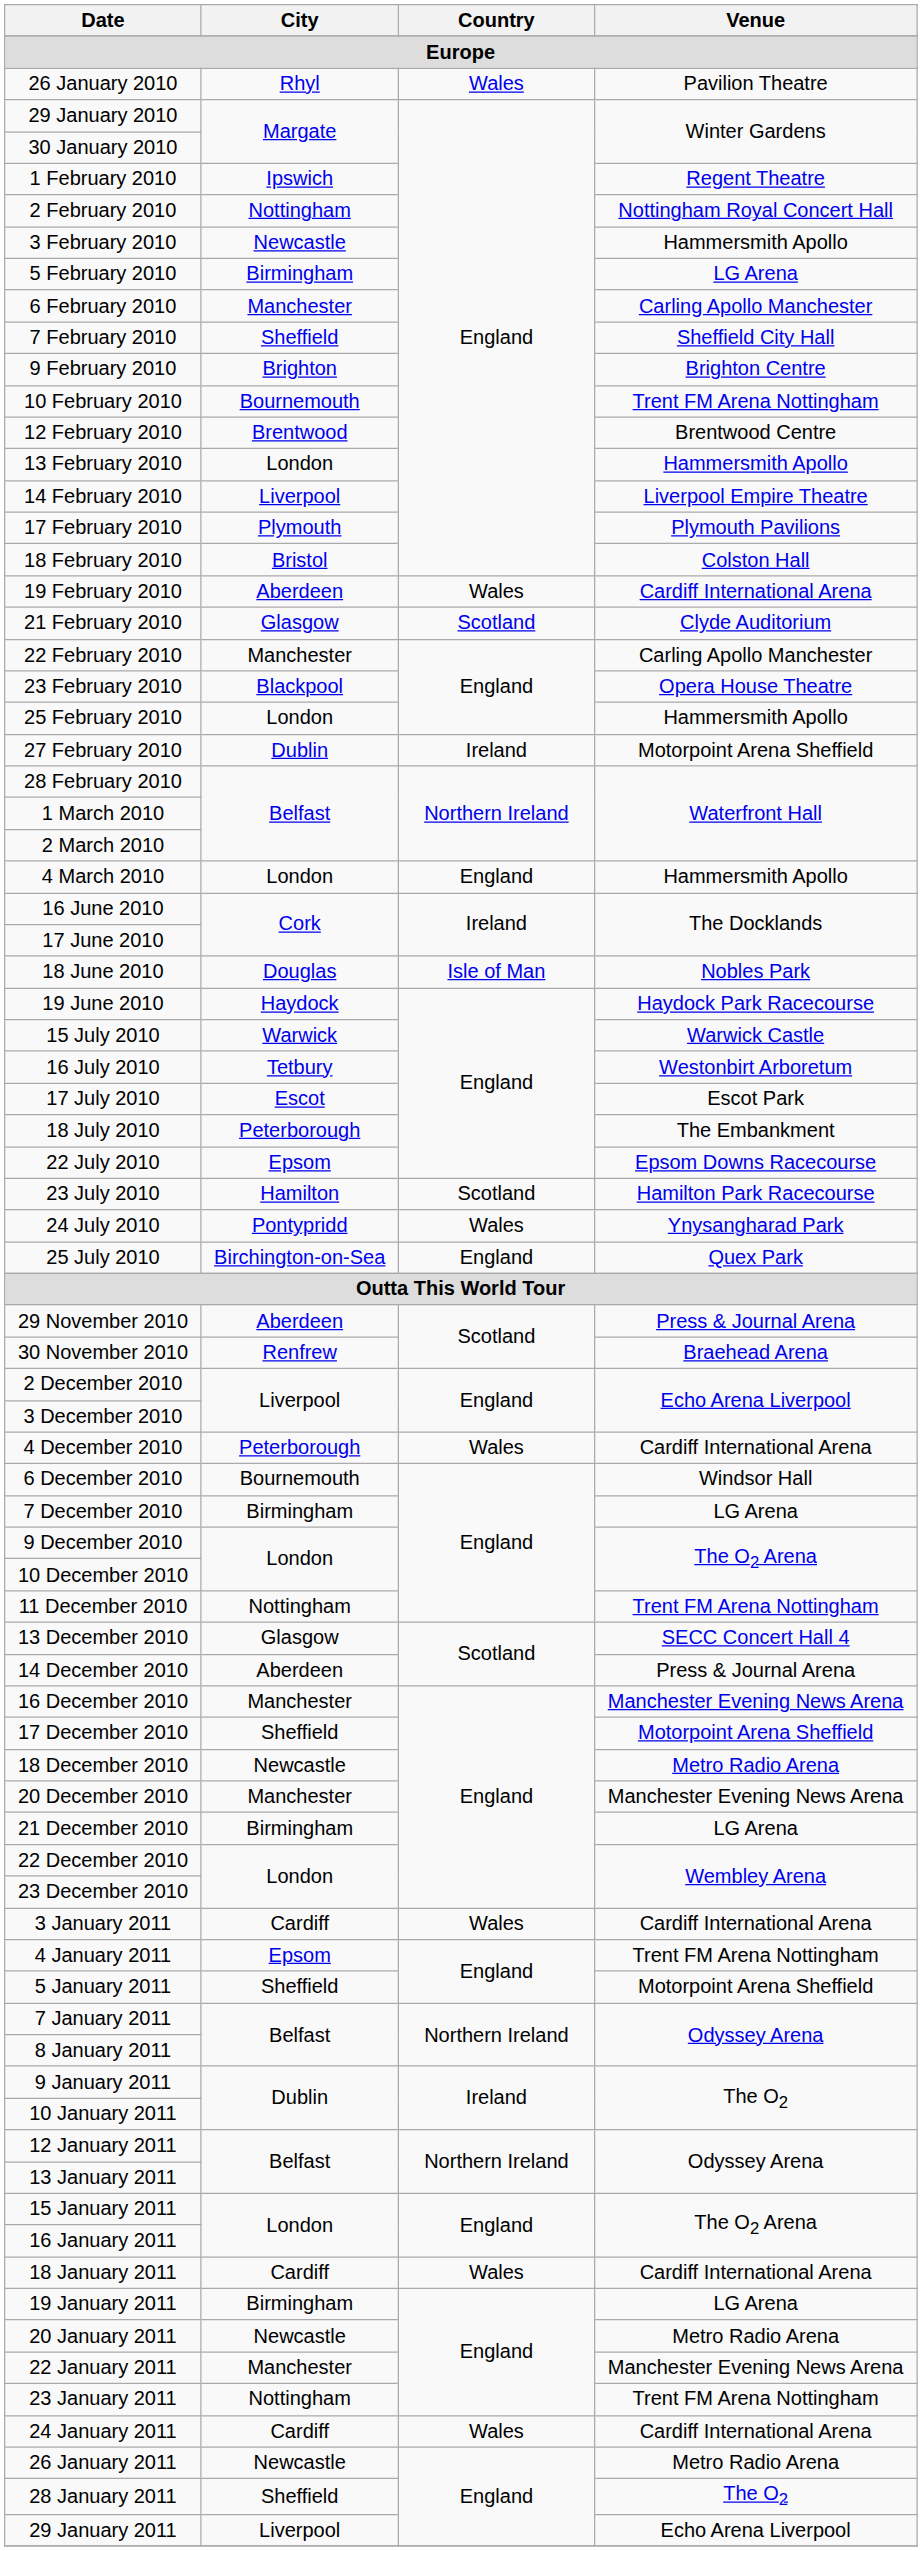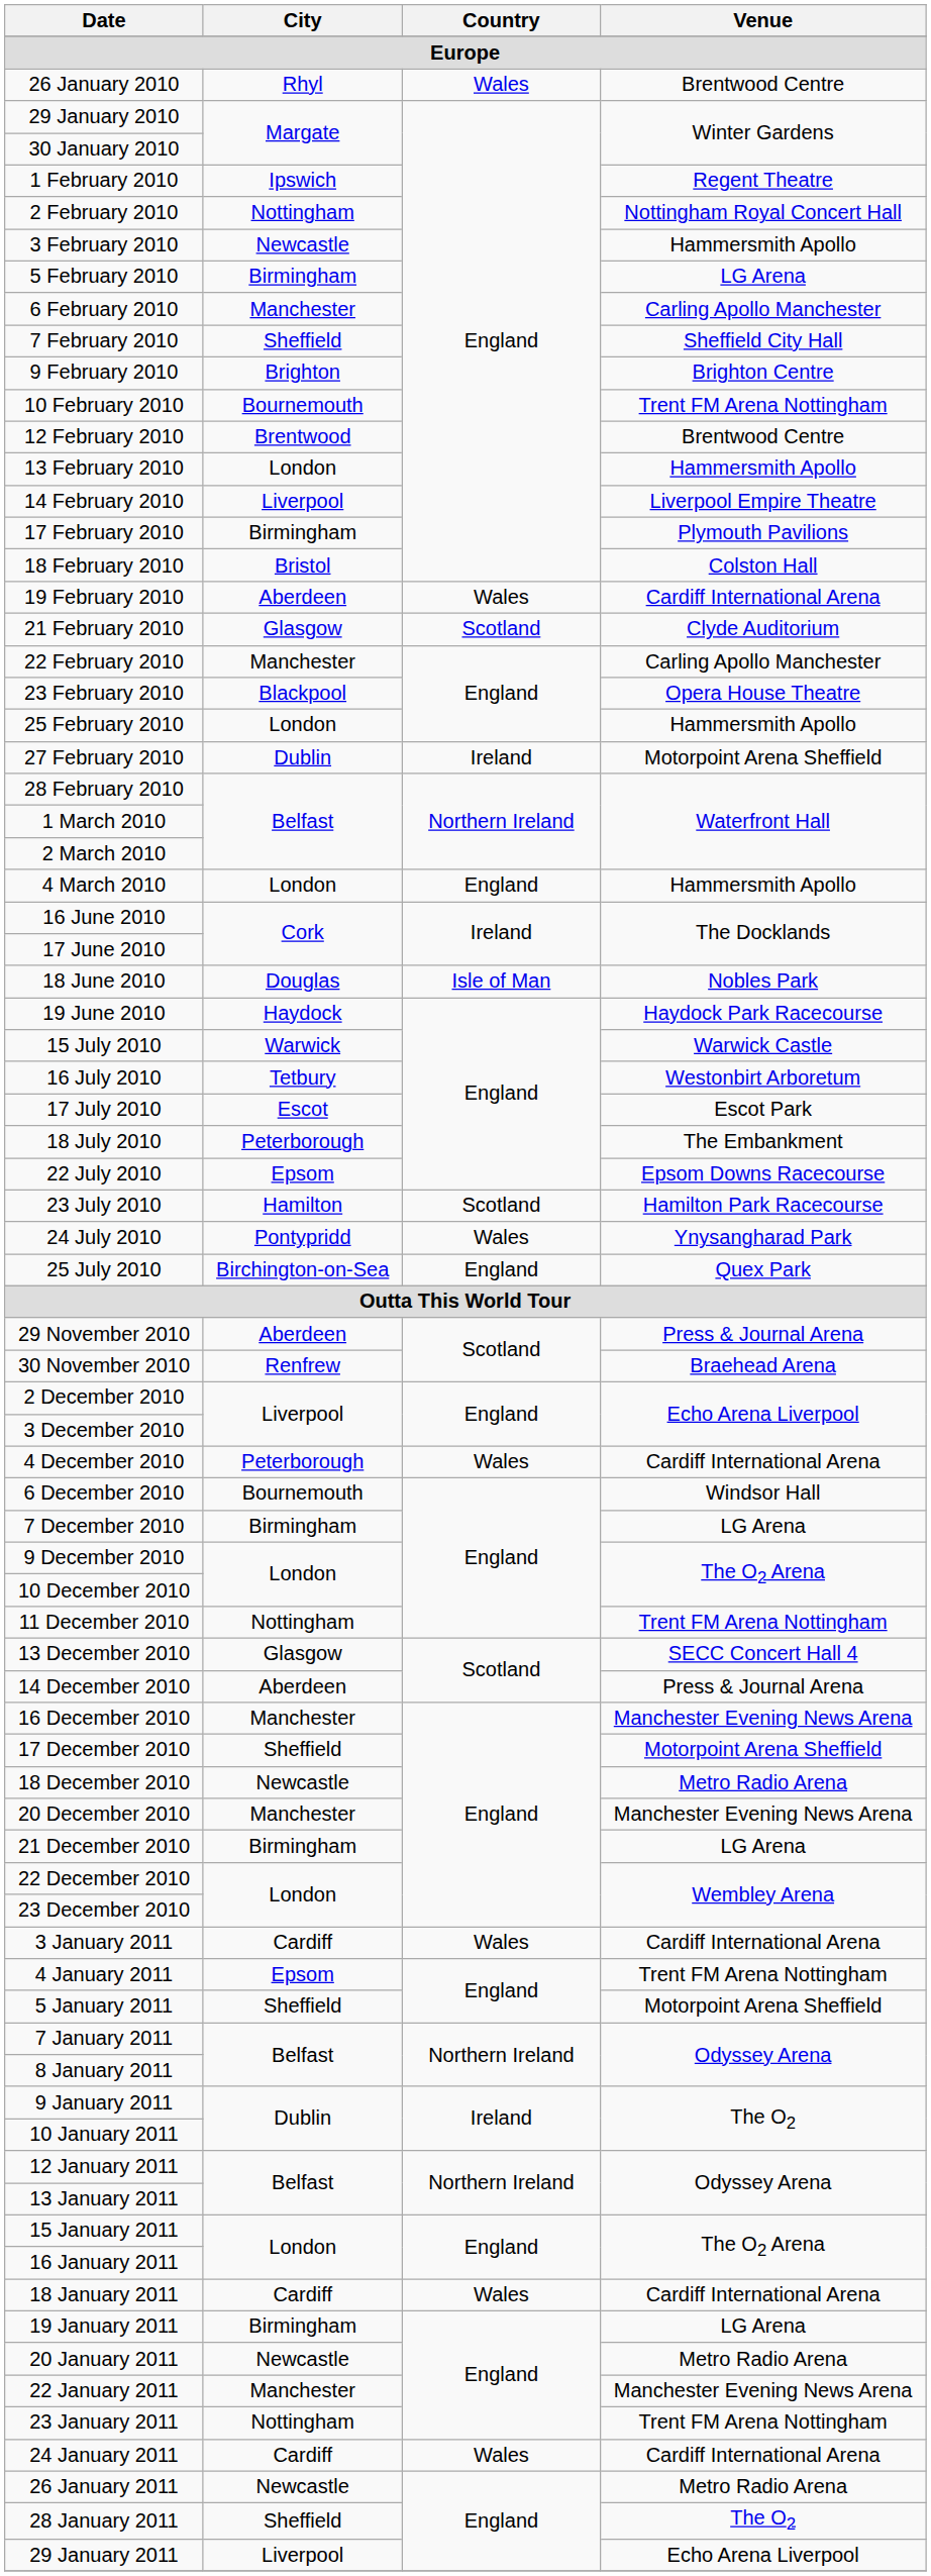 <table class="wikitable" style="text-align:center">
 <tr>
 <th style="width:150px;">Date</th>
 <th style="width:150px;">City</th>
 <th style="width:150px;">Country</th>
 <th style="width:250px;">Venue</th>
 </tr>
 <tr>
 </tr>
 <tr style="background:#ddd;">
 <td colspan="4"><strong>Europe</strong></td>
 </tr>
 <tr>
 <td>26 January 2010</td>
 <td><a href='#'>Rhyl</a></td>
 <td><a href='#'>Wales</a></td>
-<td>Pavilion Theatre</td>
+<td>Brentwood Centre</td>
 </tr>
 <tr>
 <td>29 January 2010</td>
 <td rowspan="2"><a href='#'>Margate</a></td>
 <td rowspan="15">England</td>
 <td rowspan="2">Winter Gardens</td>
 </tr>
 <tr>
 <td>30 January 2010</td>
 </tr>
 <tr>
 <td>1 February 2010</td>
 <td><a href='#'>Ipswich</a></td>
 <td><a href='#'>Regent Theatre</a></td>
 </tr>
 <tr>
 <td>2 February 2010</td>
 <td><a href='#'>Nottingham</a></td>
 <td><a href='#'>Nottingham Royal Concert Hall</a></td>
 </tr>
 <tr>
 <td>3 February 2010</td>
 <td><a href='#'>Newcastle</a></td>
 <td>Hammersmith Apollo</td>
 </tr>
 <tr>
 <td>5 February 2010</td>
 <td><a href='#'>Birmingham</a></td>
 <td><a href='#'>LG Arena</a></td>
 </tr>
 <tr>
 <td>6 February 2010</td>
 <td><a href='#'>Manchester</a></td>
 <td><a href='#'>Carling Apollo Manchester</a></td>
 </tr>
 <tr>
 <td>7 February 2010</td>
 <td><a href='#'>Sheffield</a></td>
 <td><a href='#'>Sheffield City Hall</a></td>
 </tr>
 <tr>
 <td>9 February 2010</td>
 <td><a href='#'>Brighton</a></td>
 <td><a href='#'>Brighton Centre</a></td>
 </tr>
 <tr>
 <td>10 February 2010</td>
 <td><a href='#'>Bournemouth</a></td>
 <td><a href='#'>Trent FM Arena Nottingham</a></td>
 </tr>
 <tr>
 <td>12 February 2010</td>
 <td><a href='#'>Brentwood</a></td>
 <td>Brentwood Centre</td>
 </tr>
 <tr>
 <td>13 February 2010</td>
 <td>London</td>
 <td><a href='#'>Hammersmith Apollo</a></td>
 </tr>
 <tr>
 <td>14 February 2010</td>
 <td><a href='#'>Liverpool</a></td>
 <td><a href='#'>Liverpool Empire Theatre</a></td>
 </tr>
 <tr>
 <td>17 February 2010</td>
-<td><a href='#'>Plymouth</a></td>
+<td>Birmingham</td>
 <td><a href='#'>Plymouth Pavilions</a></td>
 </tr>
 <tr>
 <td>18 February 2010</td>
 <td><a href='#'>Bristol</a></td>
 <td><a href='#'>Colston Hall</a></td>
 </tr>
 <tr>
 <td>19 February 2010</td>
 <td><a href='#'>Aberdeen</a></td>
 <td>Wales</td>
 <td><a href='#'>Cardiff International Arena</a></td>
 </tr>
 <tr>
 <td>21 February 2010</td>
 <td><a href='#'>Glasgow</a></td>
 <td><a href='#'>Scotland</a></td>
 <td><a href='#'>Clyde Auditorium</a></td>
 </tr>
 <tr>
 <td>22 February 2010</td>
 <td>Manchester</td>
 <td rowspan="3">England</td>
 <td>Carling Apollo Manchester</td>
 </tr>
 <tr>
 <td>23 February 2010</td>
 <td><a href='#'>Blackpool</a></td>
 <td><a href='#'>Opera House Theatre</a></td>
 </tr>
 <tr>
 <td>25 February 2010</td>
 <td>London</td>
 <td>Hammersmith Apollo</td>
 </tr>
 <tr>
 <td>27 February 2010</td>
 <td><a href='#'>Dublin</a></td>
 <td>Ireland</td>
 <td>Motorpoint Arena Sheffield</td>
 </tr>
 <tr>
 <td>28 February 2010</td>
 <td rowspan="3"><a href='#'>Belfast</a></td>
 <td rowspan="3"><a href='#'>Northern Ireland</a></td>
 <td rowspan="3"><a href='#'>Waterfront Hall</a></td>
 </tr>
 <tr>
 <td>1 March 2010</td>
 </tr>
 <tr>
 <td>2 March 2010</td>
 </tr>
 <tr>
 <td>4 March 2010</td>
 <td>London</td>
 <td>England</td>
 <td>Hammersmith Apollo</td>
 </tr>
 <tr>
 <td>16 June 2010</td>
 <td rowspan="2"><a href='#'>Cork</a></td>
 <td rowspan="2">Ireland</td>
 <td rowspan="2">The Docklands</td>
 </tr>
 <tr>
 <td>17 June 2010</td>
 </tr>
 <tr>
 <td>18 June 2010</td>
 <td><a href='#'>Douglas</a></td>
 <td><a href='#'>Isle of Man</a></td>
 <td><a href='#'>Nobles Park</a></td>
 </tr>
 <tr>
 <td>19 June 2010</td>
 <td><a href='#'>Haydock</a></td>
 <td rowspan="6">England</td>
 <td><a href='#'>Haydock Park Racecourse</a></td>
 </tr>
 <tr>
 <td>15 July 2010</td>
 <td><a href='#'>Warwick</a></td>
 <td><a href='#'>Warwick Castle</a></td>
 </tr>
 <tr>
 <td>16 July 2010</td>
 <td><a href='#'>Tetbury</a></td>
 <td><a href='#'>Westonbirt Arboretum</a></td>
 </tr>
 <tr>
 <td>17 July 2010</td>
 <td><a href='#'>Escot</a></td>
 <td>Escot Park</td>
 </tr>
 <tr>
 <td>18 July 2010</td>
 <td><a href='#'>Peterborough</a></td>
 <td>The Embankment</td>
 </tr>
 <tr>
 <td>22 July 2010</td>
 <td><a href='#'>Epsom</a></td>
 <td><a href='#'>Epsom Downs Racecourse</a></td>
 </tr>
 <tr>
 <td>23 July 2010</td>
 <td><a href='#'>Hamilton</a></td>
 <td>Scotland</td>
 <td><a href='#'>Hamilton Park Racecourse</a></td>
 </tr>
 <tr>
 <td>24 July 2010</td>
 <td><a href='#'>Pontypridd</a></td>
 <td>Wales</td>
 <td><a href='#'>Ynysangharad Park</a></td>
 </tr>
 <tr>
 <td>25 July 2010</td>
 <td><a href='#'>Birchington-on-Sea</a></td>
 <td>England</td>
 <td><a href='#'>Quex Park</a></td>
 </tr>
 <tr>
 </tr>
 <tr style="background:#ddd;">
 <td colspan="4"><strong>Outta This World Tour</strong></td>
 </tr>
 <tr>
 <td>29 November 2010</td>
 <td><a href='#'>Aberdeen</a></td>
 <td rowspan="2">Scotland</td>
 <td><a href='#'>Press & Journal Arena</a></td>
 </tr>
 <tr>
 <td>30 November 2010</td>
 <td><a href='#'>Renfrew</a></td>
 <td><a href='#'>Braehead Arena</a></td>
 </tr>
 <tr>
 <td>2 December 2010</td>
 <td rowspan="2">Liverpool</td>
 <td rowspan="2">England</td>
 <td rowspan="2"><a href='#'>Echo Arena Liverpool</a></td>
 </tr>
 <tr>
 <td>3 December 2010</td>
 </tr>
 <tr>
 <td>4 December 2010</td>
 <td><a href='#'>Peterborough</a></td>
 <td>Wales</td>
 <td>Cardiff International Arena</td>
 </tr>
 <tr>
 <td>6 December 2010</td>
 <td>Bournemouth</td>
 <td rowspan="5">England</td>
 <td>Windsor Hall</td>
 </tr>
 <tr>
 <td>7 December 2010</td>
 <td>Birmingham</td>
 <td>LG Arena</td>
 </tr>
 <tr>
 <td>9 December 2010</td>
 <td rowspan="2">London</td>
 <td rowspan="2"><a href='#'>The O<sub>2</sub> Arena</a></td>
 </tr>
 <tr>
 <td>10 December 2010</td>
 </tr>
 <tr>
 <td>11 December 2010</td>
 <td>Nottingham</td>
 <td><a href='#'>Trent FM Arena Nottingham</a></td>
 </tr>
 <tr>
 <td>13 December 2010</td>
 <td>Glasgow</td>
 <td rowspan="2">Scotland</td>
 <td><a href='#'>SECC Concert Hall 4</a></td>
 </tr>
 <tr>
 <td>14 December 2010</td>
 <td>Aberdeen</td>
 <td>Press & Journal Arena</td>
 </tr>
 <tr>
 <td>16 December 2010</td>
 <td>Manchester</td>
 <td rowspan="7">England</td>
 <td><a href='#'>Manchester Evening News Arena</a></td>
 </tr>
 <tr>
 <td>17 December 2010</td>
 <td>Sheffield</td>
 <td><a href='#'>Motorpoint Arena Sheffield</a></td>
 </tr>
 <tr>
 <td>18 December 2010</td>
 <td>Newcastle</td>
 <td><a href='#'>Metro Radio Arena</a></td>
 </tr>
 <tr>
 <td>20 December 2010</td>
 <td>Manchester</td>
 <td>Manchester Evening News Arena</td>
 </tr>
 <tr>
 <td>21 December 2010</td>
 <td>Birmingham</td>
 <td>LG Arena</td>
 </tr>
 <tr>
 <td>22 December 2010</td>
 <td rowspan="2">London</td>
 <td rowspan="2"><a href='#'>Wembley Arena</a></td>
 </tr>
 <tr>
 <td>23 December 2010</td>
 </tr>
 <tr>
 <td>3 January 2011</td>
 <td>Cardiff</td>
 <td>Wales</td>
 <td>Cardiff International Arena</td>
 </tr>
 <tr>
 <td>4 January 2011</td>
 <td><a href='#'>Epsom</a></td>
 <td rowspan="2">England</td>
 <td>Trent FM Arena Nottingham</td>
 </tr>
 <tr>
 <td>5 January 2011</td>
 <td>Sheffield</td>
 <td>Motorpoint Arena Sheffield</td>
 </tr>
 <tr>
 <td>7 January 2011</td>
 <td rowspan="2">Belfast</td>
 <td rowspan="2">Northern Ireland</td>
 <td rowspan="2"><a href='#'>Odyssey Arena</a></td>
 </tr>
 <tr>
 <td>8 January 2011</td>
 </tr>
 <tr>
 <td>9 January 2011</td>
 <td rowspan="2">Dublin</td>
 <td rowspan="2">Ireland</td>
 <td rowspan="2">The O<sub>2</sub></td>
 </tr>
 <tr>
 <td>10 January 2011</td>
 </tr>
 <tr>
 <td>12 January 2011</td>
 <td rowspan="2">Belfast</td>
 <td rowspan="2">Northern Ireland</td>
 <td rowspan="2">Odyssey Arena</td>
 </tr>
 <tr>
 <td>13 January 2011</td>
 </tr>
 <tr>
 <td>15 January 2011</td>
 <td rowspan="2">London</td>
 <td rowspan="2">England</td>
 <td rowspan="2">The O<sub>2</sub> Arena</td>
 </tr>
 <tr>
 <td>16 January 2011</td>
 </tr>
 <tr>
 <td>18 January 2011</td>
 <td>Cardiff</td>
 <td>Wales</td>
 <td>Cardiff International Arena</td>
 </tr>
 <tr>
 <td>19 January 2011</td>
 <td>Birmingham</td>
 <td rowspan="4">England</td>
 <td>LG Arena</td>
 </tr>
 <tr>
 <td>20 January 2011</td>
 <td>Newcastle</td>
 <td>Metro Radio Arena</td>
 </tr>
 <tr>
 <td>22 January 2011</td>
 <td>Manchester</td>
 <td>Manchester Evening News Arena</td>
 </tr>
 <tr>
 <td>23 January 2011</td>
 <td>Nottingham</td>
 <td>Trent FM Arena Nottingham</td>
 </tr>
 <tr>
 <td>24 January 2011</td>
 <td>Cardiff</td>
 <td>Wales</td>
 <td>Cardiff International Arena</td>
 </tr>
 <tr>
 <td>26 January 2011</td>
 <td>Newcastle</td>
 <td rowspan="3">England</td>
 <td>Metro Radio Arena</td>
 </tr>
 <tr>
 <td>28 January 2011</td>
 <td>Sheffield</td>
 <td><a href='#'>The O<sub>2</sub></a></td>
 </tr>
 <tr>
 <td>29 January 2011</td>
 <td>Liverpool</td>
 <td>Echo Arena Liverpool</td>
 </tr>
 <tr>
 </tr>
 </table>
